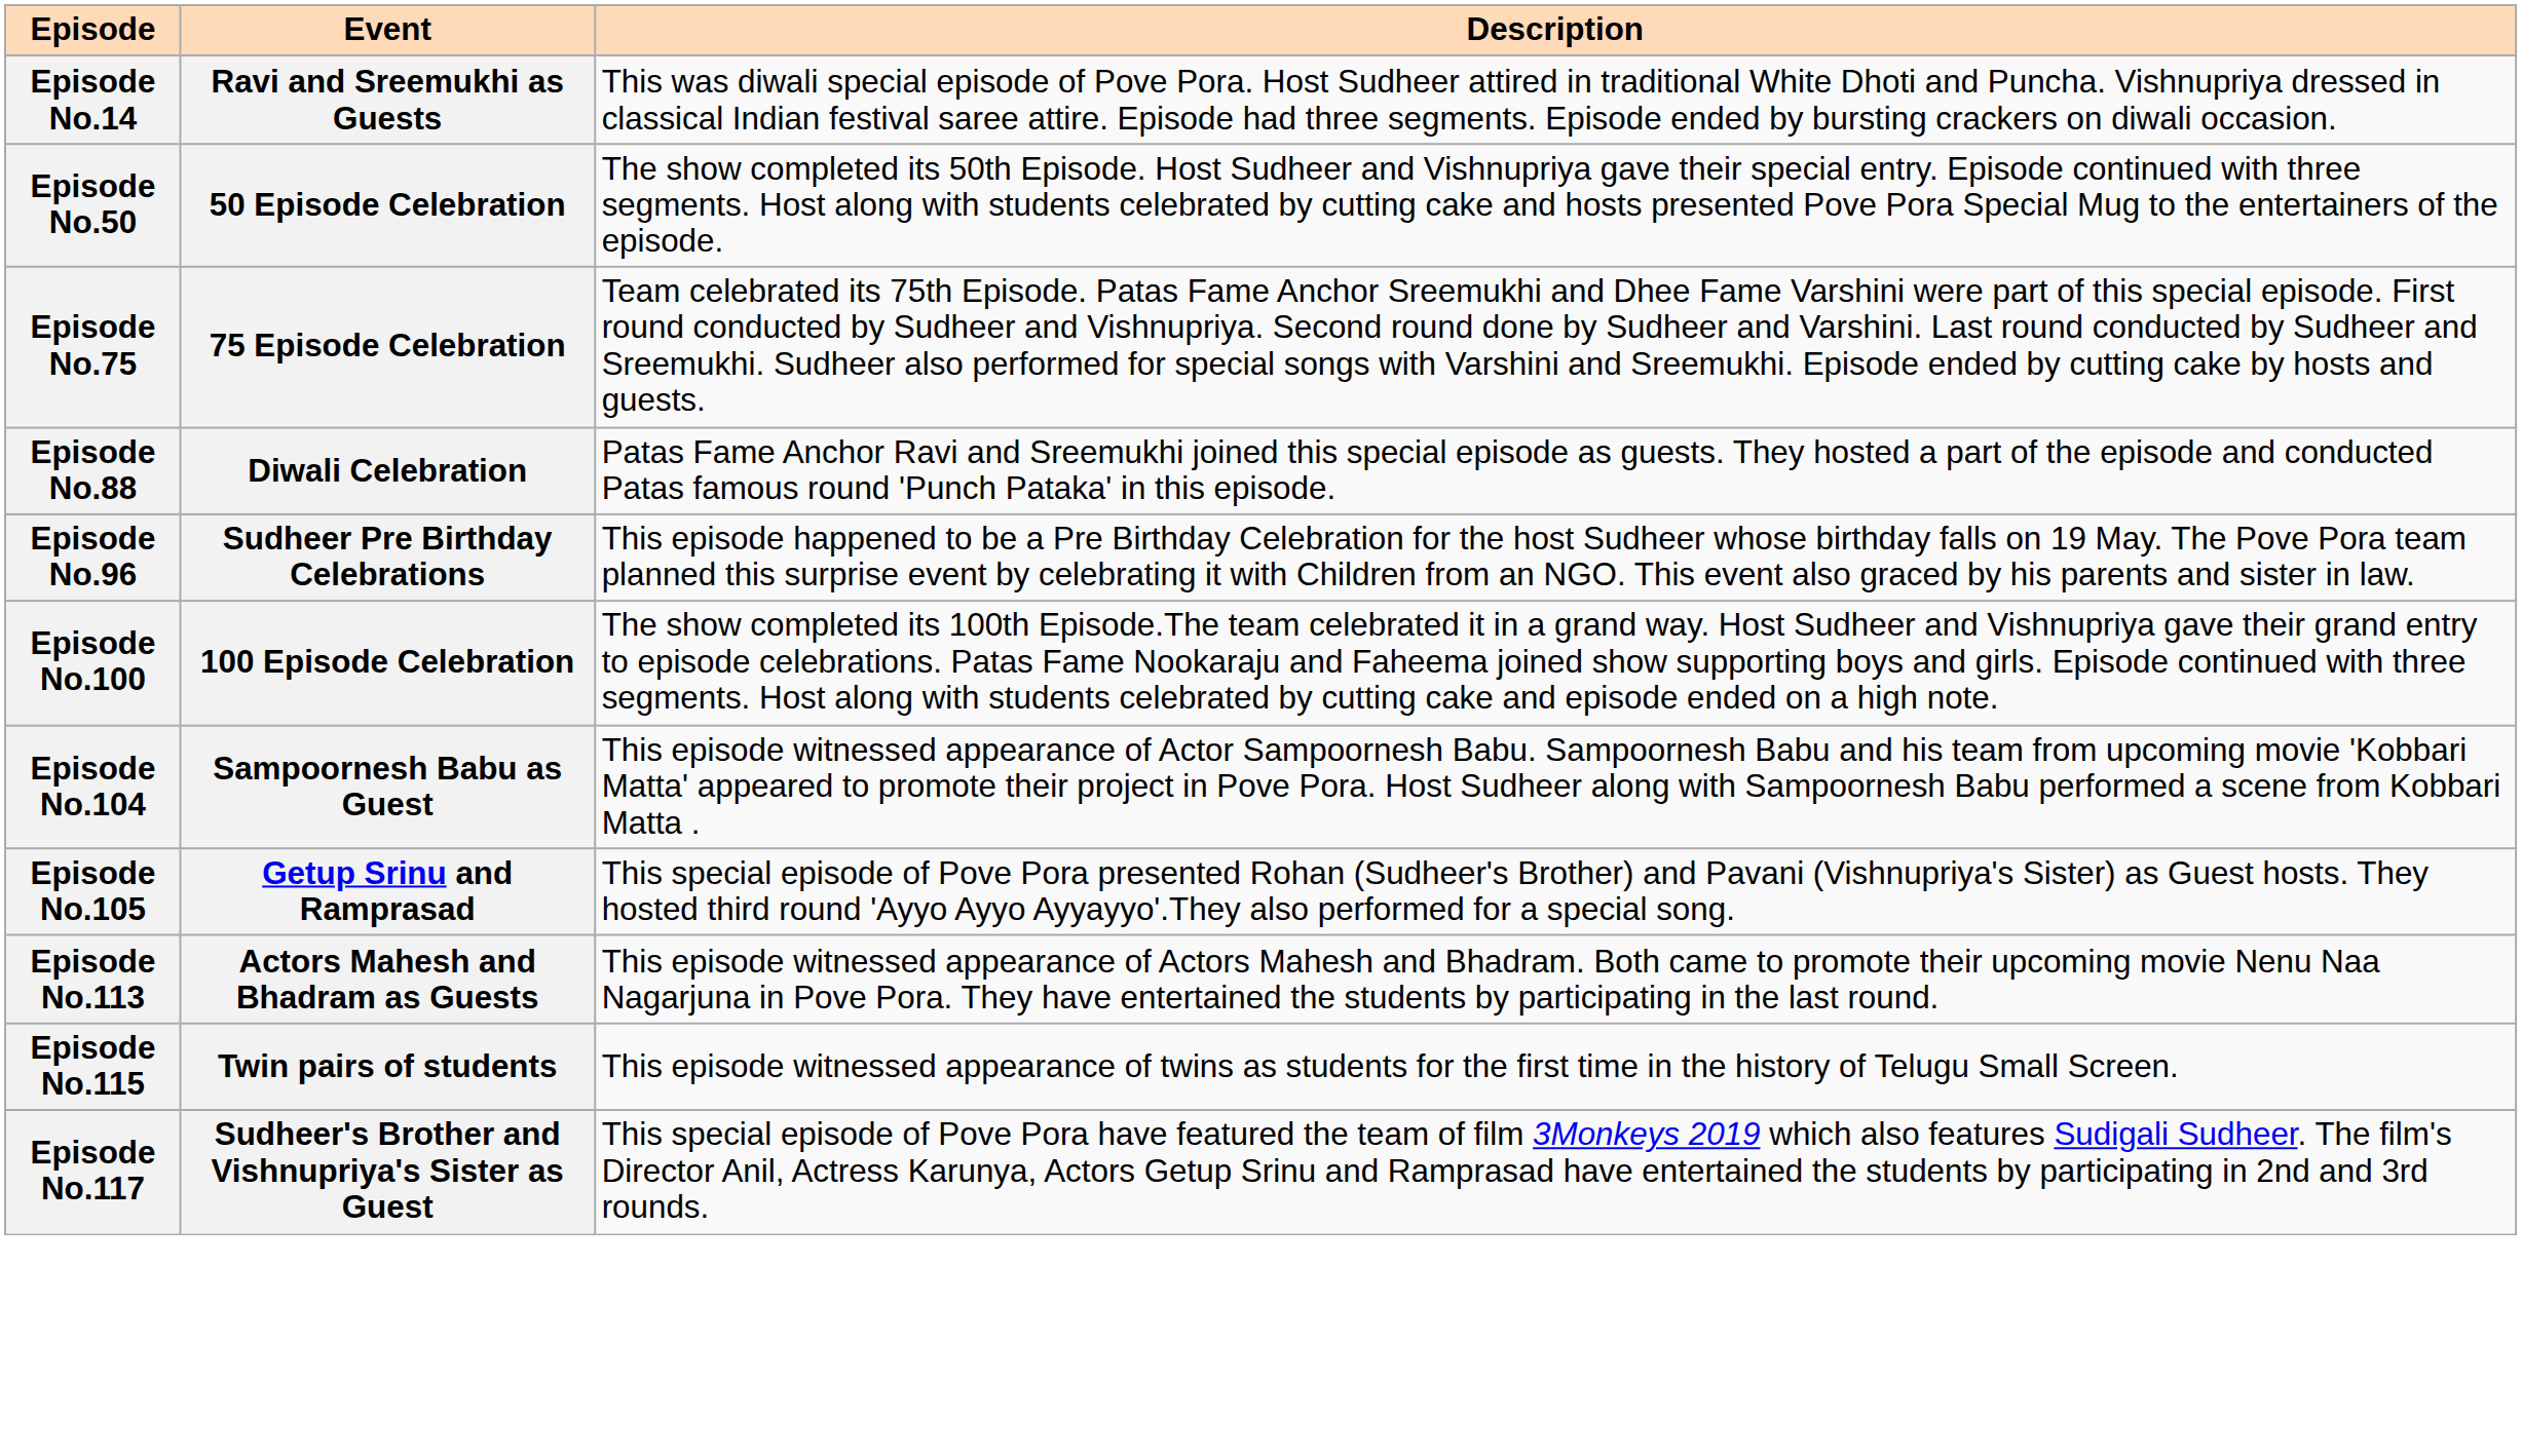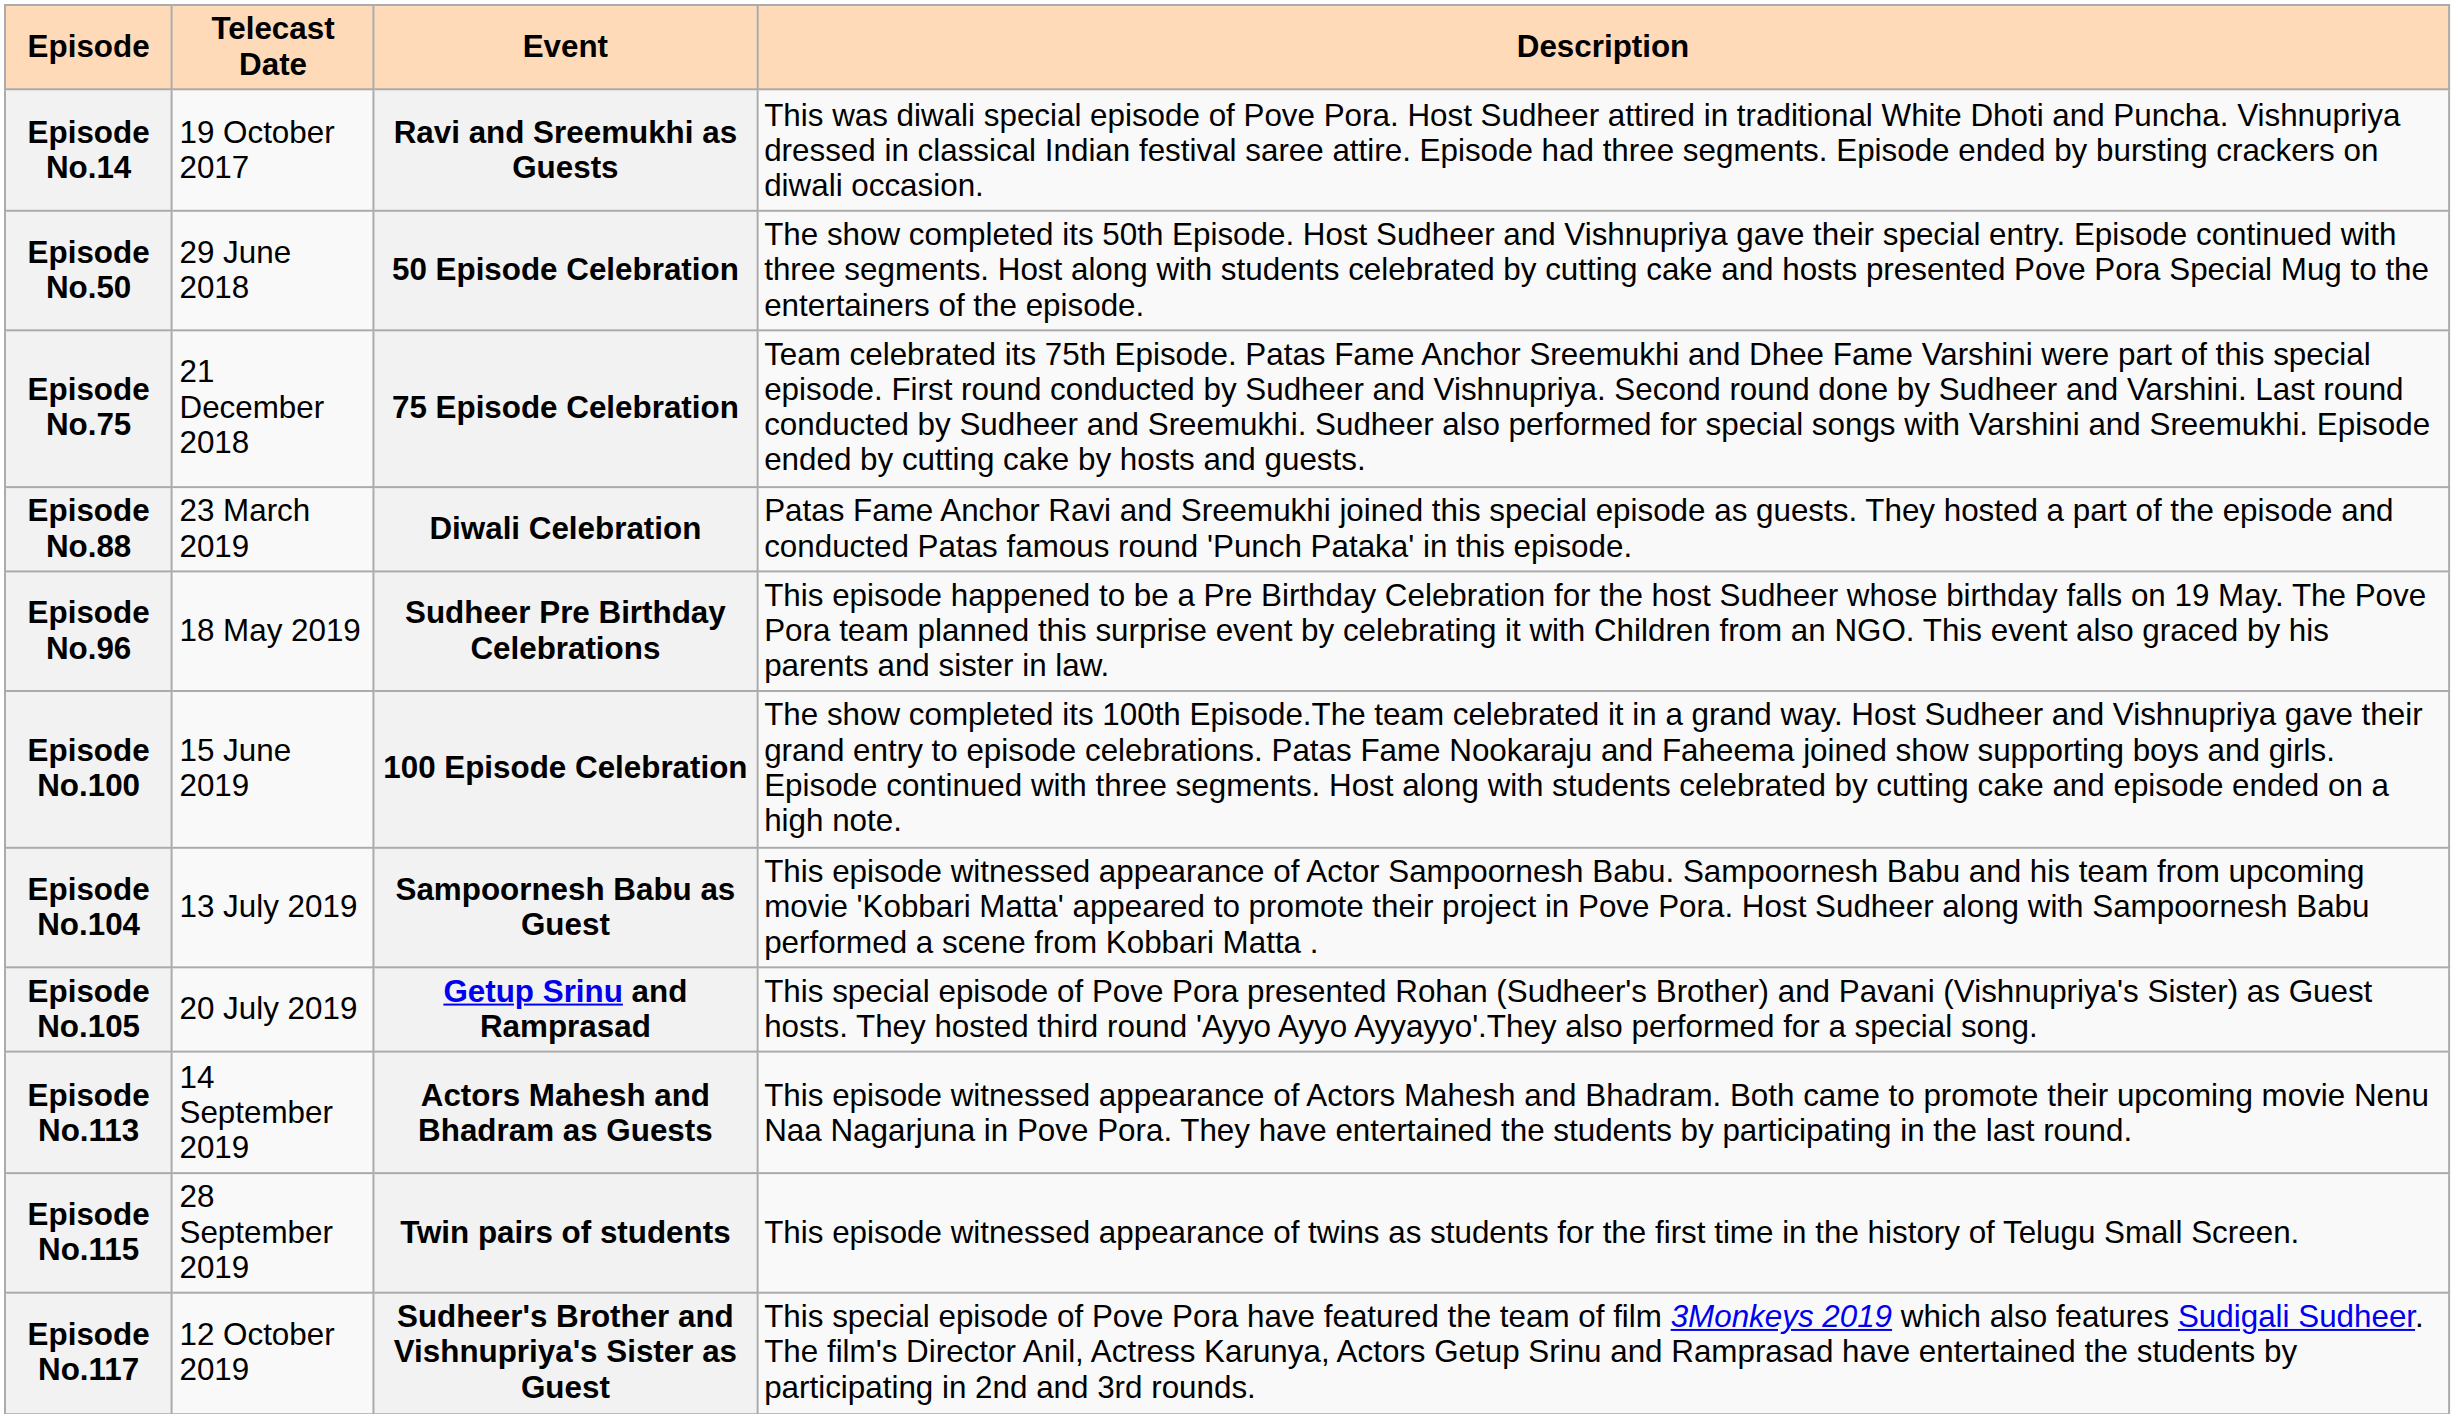 <table class="wikitable">
 <tr>
 <th style="background:#FFDAB9;">Episode</th>
+<th style="background:#FFDAB9;">Telecast Date</th>
 <th style="background:#FFDAB9;">Event</th>
 <th style="background:#FFDAB9;">Description</th>
 </tr>
 <tr>
 <th>Episode No.14</th>
+<td>19 October 2017</td>
 <th>Ravi and Sreemukhi as Guests</th>
 <td>This was diwali special episode of Pove Pora. Host Sudheer attired in traditional White Dhoti and Puncha. Vishnupriya dressed in classical Indian festival saree attire. Episode had three segments. Episode ended by bursting crackers on diwali occasion.</td>
 </tr>
 <tr>
 <th>Episode No.50</th>
+<td>29 June 2018</td>
 <th>50 Episode Celebration</th>
 <td>The show completed its 50th Episode. Host Sudheer and Vishnupriya gave their special entry. Episode continued with three segments. Host along with students celebrated by cutting cake and hosts presented Pove Pora Special Mug to the entertainers of the episode.</td>
 </tr>
 <tr>
 <th>Episode No.75</th>
+<td>21 December 2018</td>
 <th>75 Episode Celebration</th>
 <td>Team celebrated its 75th Episode. Patas Fame Anchor Sreemukhi and Dhee Fame Varshini were part of this special episode. First round conducted by Sudheer and Vishnupriya. Second round done by Sudheer and Varshini. Last round conducted by Sudheer and Sreemukhi. Sudheer also performed for special songs with Varshini and Sreemukhi. Episode ended by cutting cake by hosts and guests.</td>
 </tr>
 <tr>
 <th>Episode No.88</th>
+<td>23 March 2019</td>
 <th>Diwali Celebration</th>
 <td>Patas Fame Anchor Ravi and Sreemukhi joined this special episode as guests. They hosted a part of the episode and conducted Patas famous round 'Punch Pataka' in this episode.</td>
 </tr>
 <tr>
 <th>Episode No.96</th>
+<td>18 May 2019</td>
 <th>Sudheer Pre Birthday Celebrations</th>
 <td>This episode happened to be a Pre Birthday Celebration for the host Sudheer whose birthday falls on 19 May. The Pove Pora team planned this surprise event by celebrating it with Children from an NGO. This event also graced by his parents and sister in law.</td>
 </tr>
 <tr>
 <th>Episode No.100</th>
+<td>15 June 2019</td>
 <th>100 Episode Celebration</th>
 <td>The show completed its 100th Episode.The team celebrated it in a grand way. Host Sudheer and Vishnupriya gave their grand entry to episode celebrations. Patas Fame Nookaraju and Faheema joined show supporting boys and girls. Episode continued with three segments. Host along with students celebrated by cutting cake and episode ended on a high note.</td>
 </tr>
 <tr>
 <th>Episode No.104</th>
+<td>13 July 2019</td>
 <th>Sampoornesh Babu as Guest</th>
 <td>This episode witnessed appearance of Actor Sampoornesh Babu. Sampoornesh Babu and his team from upcoming movie 'Kobbari Matta' appeared to promote their project in Pove Pora. Host Sudheer along with Sampoornesh Babu performed a scene from Kobbari Matta .</td>
 </tr>
 <tr>
 <th>Episode No.105</th>
+<td>20 July 2019</td>
 <th><a href='#'>Getup Srinu</a> and Ramprasad</th>
 <td>This special episode of Pove Pora presented Rohan (Sudheer's Brother) and Pavani (Vishnupriya's Sister) as Guest hosts. They hosted third round 'Ayyo Ayyo Ayyayyo'.They also performed for a special song.</td>
 </tr>
 <tr>
 <th>Episode No.113</th>
+<td>14 September 2019</td>
 <th>Actors Mahesh and Bhadram as Guests</th>
 <td>This episode witnessed appearance of Actors Mahesh and Bhadram. Both came to promote their upcoming movie Nenu Naa Nagarjuna in Pove Pora. They have entertained the students by participating in the last round.</td>
 </tr>
 <tr>
 <th>Episode No.115</th>
+<td>28 September 2019</td>
 <th>Twin pairs of students</th>
 <td>This episode witnessed appearance of twins as students for the first time in the history of Telugu Small Screen.</td>
 </tr>
 <tr>
 <th>Episode No.117</th>
+<td>12 October 2019</td>
 <th>Sudheer's Brother and Vishnupriya's Sister as Guest</th>
 <td>This special episode of Pove Pora have featured the team of film <em><a href='#'>3Monkeys 2019</a></em> which also features <a href='#'>Sudigali Sudheer</a>. The film's Director Anil, Actress Karunya, Actors Getup Srinu and Ramprasad have entertained the students by participating in 2nd and 3rd rounds.</td>
 </tr>
 </table>
